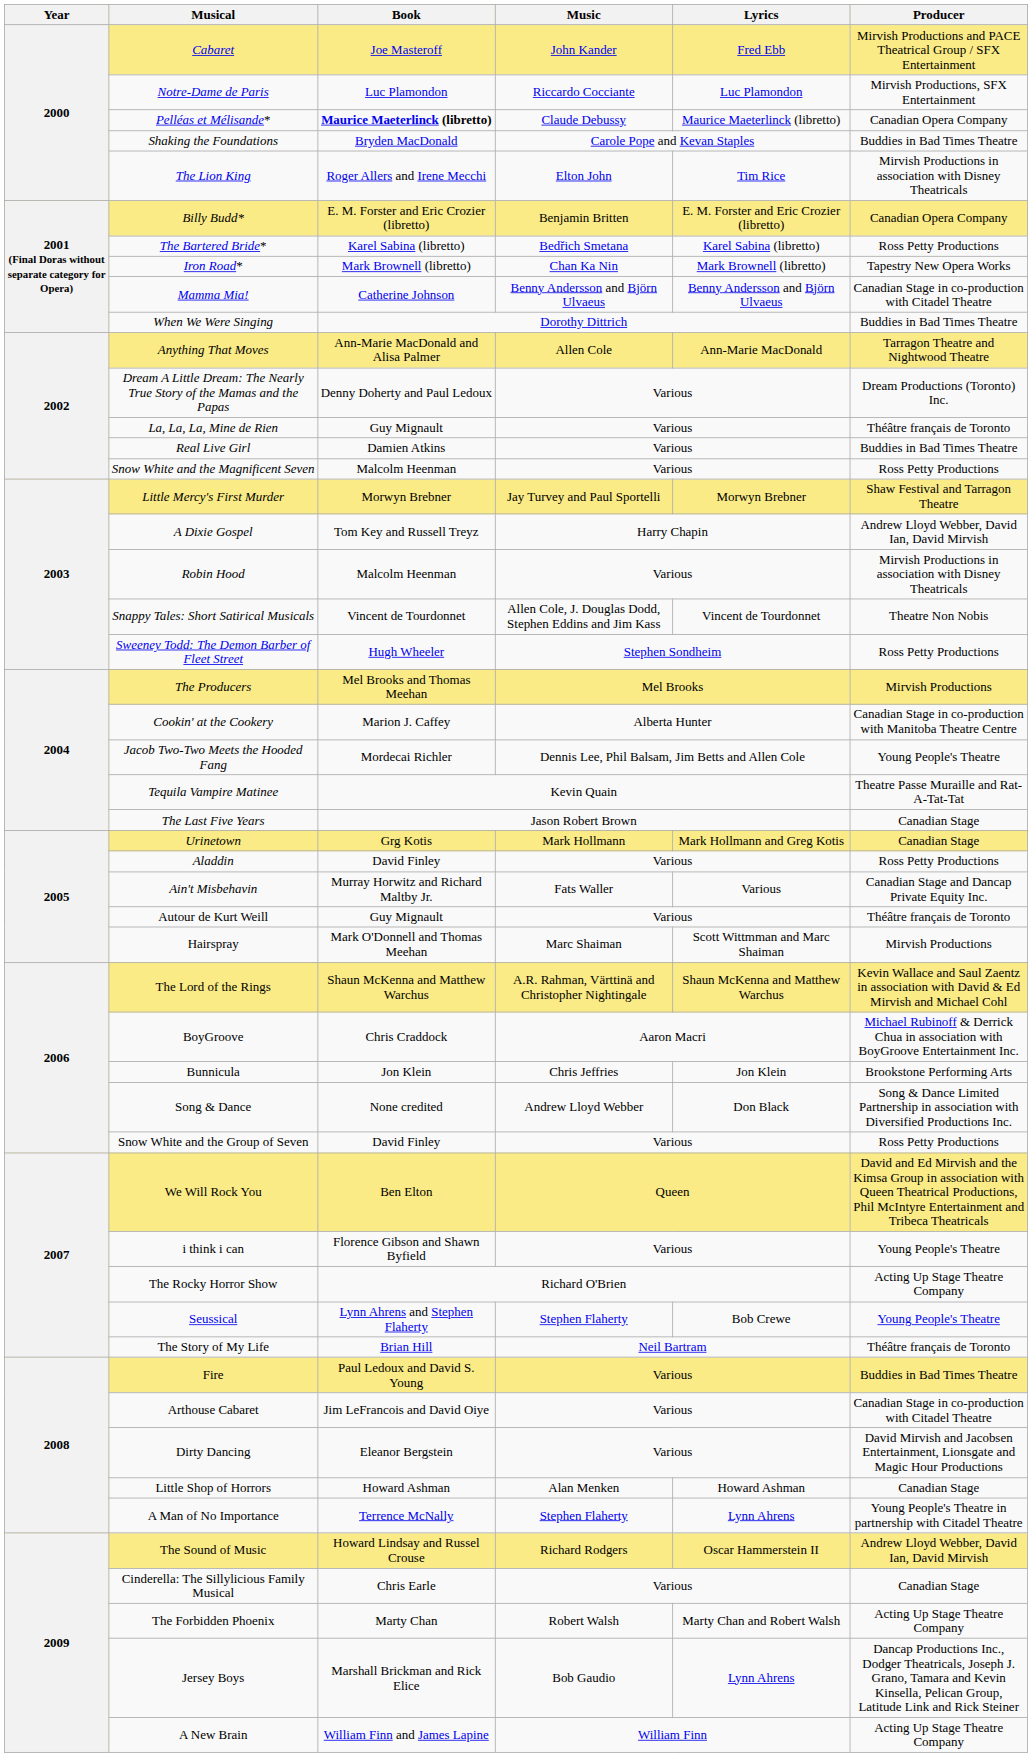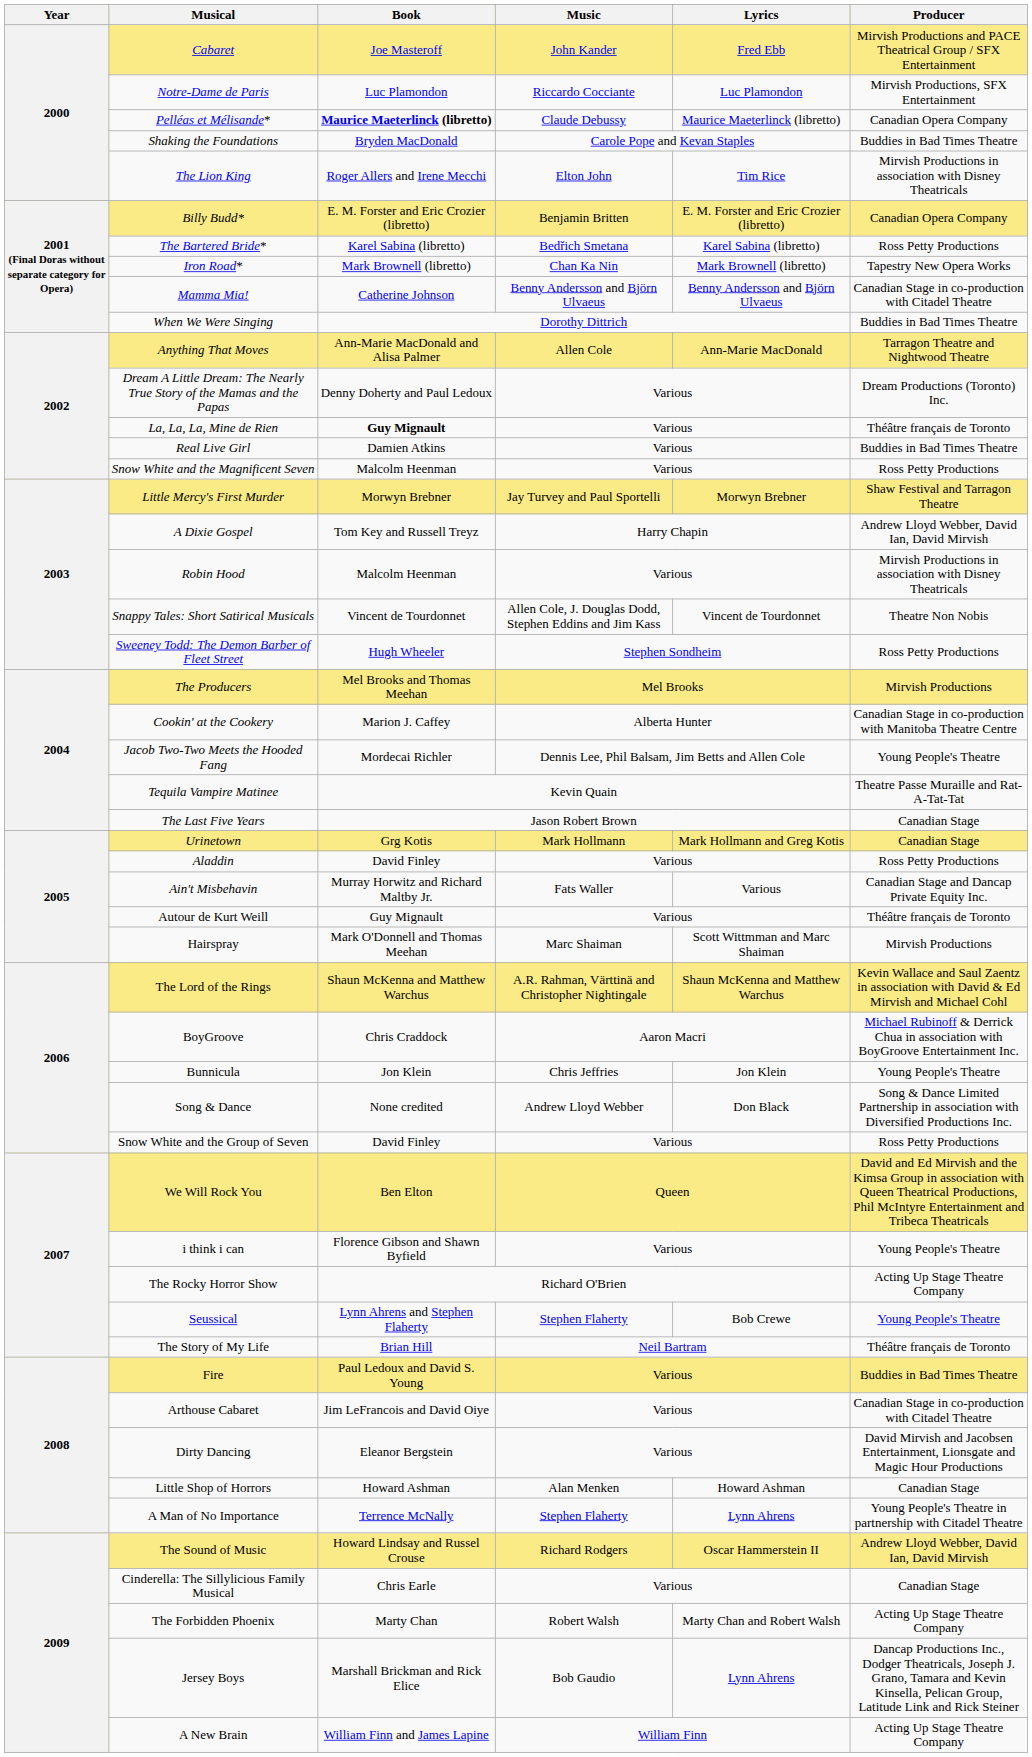 <table class="wikitable" style="width:100%; text-align:center;">
 <tr style="background:#FAEB86;">
 <th style="width:10%;">Year</th>
 <th style="width:20%;">Musical</th>
 <th style="width:17%;">Book</th>
 <th style="width:17%;">Music</th>
 <th style="width:17%;">Lyrics</th>
 <th style="width:17%;">Producer</th>
 </tr>
 <tr style="background:#FAEB86">
 <th rowspan="5"><strong>2000</strong></th>
 <td><a href='#'><em>Cabaret</em></a></td>
 <td><a href='#'>Joe Masteroff</a></td>
 <td><a href='#'>John Kander</a></td>
 <td><a href='#'>Fred Ebb</a></td>
 <td>Mirvish Productions and PACE Theatrical Group / SFX Entertainment</td>
 </tr>
 <tr>
 <td><a href='#'><em>Notre-Dame de Paris</em></a></td>
 <td><a href='#'>Luc Plamondon</a></td>
 <td><a href='#'>Riccardo Cocciante</a></td>
 <td><a href='#'>Luc Plamondon</a></td>
 <td>Mirvish Productions,  SFX Entertainment</td>
 </tr>
 <tr>
 <td><a href='#'><em>Pelléas et Mélisande</em></a>*</td>
 <td><strong><a href='#'>Maurice Maeterlinck</a> (libretto)</strong></td>
 <td><a href='#'>Claude Debussy</a></td>
 <td><a href='#'>Maurice Maeterlinck</a> (libretto)</td>
 <td>Canadian Opera Company</td>
 </tr>
 <tr>
 <td><em>Shaking the Foundations</em></td>
 <td><a href='#'>Bryden MacDonald</a></td>
 <td colspan="2"><a href='#'>Carole Pope</a> and <a href='#'>Kevan Staples</a></td>
 <td>Buddies in Bad Times Theatre</td>
 </tr>
 <tr>
 <td><a href='#'><em>The Lion King</em></a></td>
 <td><a href='#'>Roger Allers</a> and <a href='#'>Irene Mecchi</a></td>
 <td><a href='#'>Elton John</a></td>
 <td><a href='#'>Tim Rice</a></td>
 <td>Mirvish Productions in association with Disney Theatricals</td>
 </tr>
 <tr style="background:#FAEB86">
 <th rowspan="5"><strong>2001</strong><br><small>(Final Doras without separate category for Opera)</small></th>
 <td><em>Billy Budd*</em></td>
 <td>E. M. Forster and Eric Crozier (libretto)</td>
 <td>Benjamin Britten</td>
 <td>E. M. Forster and Eric Crozier (libretto)</td>
 <td>Canadian Opera Company</td>
 </tr>
 <tr>
 <td><em><a href='#'>The Bartered Bride</a></em>*</td>
 <td><a href='#'>Karel Sabina</a> (libretto)</td>
 <td><a href='#'>Bedřich Smetana</a></td>
 <td><a href='#'>Karel Sabina</a> (libretto)</td>
 <td>Ross Petty Productions</td>
 </tr>
 <tr>
 <td><a href='#'><em>Iron Road</em></a>*</td>
 <td><a href='#'>Mark Brownell</a> (libretto)</td>
 <td><a href='#'>Chan Ka Nin</a></td>
 <td><a href='#'>Mark Brownell</a> (libretto)</td>
 <td>Tapestry New Opera Works</td>
 </tr>
 <tr>
 <td><a href='#'><em>Mamma Mia!</em></a></td>
 <td><a href='#'>Catherine Johnson</a></td>
 <td><a href='#'>Benny Andersson</a> and <a href='#'>Björn Ulvaeus</a></td>
 <td><a href='#'>Benny Andersson</a> and <a href='#'>Björn Ulvaeus</a></td>
 <td>Canadian Stage in co-production with Citadel Theatre</td>
 </tr>
 <tr>
 <td><em>When We Were Singing</em></td>
 <td colspan="3"><a href='#'>Dorothy Dittrich</a></td>
 <td>Buddies in Bad Times Theatre</td>
 </tr>
 <tr style="background:#FAEB86">
 <th rowspan="5"><strong>2002</strong></th>
 <td><em>Anything That Moves</em></td>
 <td>Ann-Marie MacDonald and Alisa Palmer</td>
 <td>Allen Cole</td>
 <td>Ann-Marie MacDonald</td>
 <td>Tarragon Theatre and Nightwood Theatre</td>
 </tr>
 <tr>
 <td><em>Dream A Little Dream: The Nearly True Story of the Mamas and the Papas</em></td>
 <td>Denny Doherty and Paul Ledoux</td>
 <td colspan="2">Various</td>
 <td>Dream Productions (Toronto) Inc.</td>
 </tr>
 <tr>
 <td><em>La, La, La, Mine de Rien</em></td>
-<td>Guy Mignault</td>
+<td><strong>Guy Mignault</strong></td>
 <td colspan="2">Various</td>
 <td>Théâtre français de Toronto</td>
 </tr>
 <tr>
 <td><em>Real Live Girl</em></td>
 <td>Damien Atkins</td>
 <td colspan="2">Various</td>
 <td>Buddies in Bad Times Theatre</td>
 </tr>
 <tr>
 <td><em>Snow White and the Magnificent Seven</em></td>
 <td>Malcolm Heenman</td>
 <td colspan="2">Various</td>
 <td>Ross Petty Productions</td>
 </tr>
 <tr style="background:#FAEB86">
 <th rowspan="5"><strong>2003</strong></th>
 <td><em>Little Mercy's First Murder</em></td>
 <td>Morwyn Brebner</td>
 <td>Jay Turvey and Paul Sportelli</td>
 <td>Morwyn Brebner</td>
 <td>Shaw Festival and Tarragon Theatre</td>
 </tr>
 <tr>
 <td><em>A Dixie Gospel</em></td>
 <td>Tom Key and Russell Treyz</td>
 <td colspan="2">Harry Chapin</td>
 <td>Andrew Lloyd Webber, David Ian, David Mirvish</td>
 </tr>
 <tr>
 <td><em>Robin Hood</em></td>
 <td>Malcolm Heenman</td>
 <td colspan="2">Various</td>
 <td>Mirvish Productions in association with Disney Theatricals</td>
 </tr>
 <tr>
 <td><em>Snappy Tales: Short Satirical Musicals</em></td>
 <td>Vincent de Tourdonnet</td>
 <td>Allen Cole, J. Douglas Dodd, Stephen Eddins and Jim Kass</td>
 <td>Vincent de Tourdonnet</td>
 <td>Theatre Non Nobis</td>
 </tr>
 <tr>
 <td><em><a href='#'>Sweeney Todd: The Demon Barber of Fleet Street</a></em></td>
 <td><a href='#'>Hugh Wheeler</a></td>
 <td colspan="2"><a href='#'>Stephen Sondheim</a></td>
 <td>Ross Petty Productions</td>
 </tr>
 <tr style="background:#FAEB86">
 <th rowspan="5"><strong>2004</strong></th>
 <td><em>The Producers</em></td>
 <td>Mel Brooks and Thomas Meehan</td>
 <td colspan="2">Mel Brooks</td>
 <td>Mirvish Productions</td>
 </tr>
 <tr>
 <td><em>Cookin' at the Cookery</em></td>
 <td>Marion J. Caffey</td>
 <td colspan="2">Alberta Hunter</td>
 <td>Canadian Stage in co-production with Manitoba Theatre Centre</td>
 </tr>
 <tr>
 <td><em>Jacob Two-Two Meets the Hooded Fang</em></td>
 <td>Mordecai Richler</td>
 <td colspan="2">Dennis Lee, Phil Balsam, Jim Betts and Allen Cole</td>
 <td>Young People's Theatre</td>
 </tr>
 <tr>
 <td><em>Tequila Vampire Matinee</em></td>
 <td colspan="3">Kevin Quain</td>
 <td>Theatre Passe Muraille and Rat-A-Tat-Tat</td>
 </tr>
 <tr>
 <td><em>The Last Five Years</em></td>
 <td colspan="3">Jason Robert Brown</td>
 <td>Canadian Stage</td>
 </tr>
 <tr style="background:#FAEB86">
 <th rowspan="5"><strong>2005</strong></th>
 <td><em>Urinetown</em></td>
 <td>Grg Kotis</td>
 <td>Mark Hollmann</td>
 <td>Mark Hollmann and Greg Kotis</td>
 <td>Canadian Stage</td>
 </tr>
 <tr>
 <td><em>Aladdin</em></td>
 <td>David Finley</td>
 <td colspan="2">Various</td>
 <td>Ross Petty Productions</td>
 </tr>
 <tr>
 <td><em>Ain't Misbehavin<strong></td>
 <td>Murray Horwitz and Richard Maltby Jr.</td>
 <td>Fats Waller</td>
 <td>Various</td>
 <td>Canadian Stage and Dancap Private Equity Inc.</td>
 </tr>
 <tr>
 <td></em>Autour de Kurt Weill<em></td>
 <td>Guy Mignault</td>
 <td colspan="2">Various</td>
 <td>Théâtre français de Toronto</td>
 </tr>
 <tr>
 <td></em>Hairspray<em></td>
 <td>Mark O'Donnell and Thomas Meehan</td>
 <td>Marc Shaiman</td>
 <td>Scott Wittmman and Marc Shaiman</td>
 <td>Mirvish Productions</td>
 </tr>
 <tr style="background:#FAEB86">
 <th rowspan="5"></strong>2006<strong></th>
 <td></em>The Lord of the Rings<em></td>
 <td>Shaun McKenna and Matthew Warchus</td>
 <td>A.R. Rahman, Värttinä and Christopher Nightingale</td>
 <td>Shaun McKenna and Matthew Warchus</td>
 <td>Kevin Wallace and Saul Zaentz in association with David & Ed Mirvish and Michael Cohl</td>
 </tr>
 <tr>
 <td></em>BoyGroove<em></td>
 <td>Chris Craddock</td>
 <td colspan="2">Aaron Macri</td>
 <td><a href='#'>Michael Rubinoff</a> & Derrick Chua in association with BoyGroove Entertainment Inc.</td>
 </tr>
 <tr>
 <td></em>Bunnicula<em></td>
 <td>Jon Klein</td>
 <td>Chris Jeffries</td>
 <td>Jon Klein</td>
-<td>Brookstone Performing Arts</td>
+<td>Young People's Theatre</td>
 </tr>
 <tr>
 <td></em>Song & Dance<em></td>
 <td>None credited</td>
 <td>Andrew Lloyd Webber</td>
 <td>Don Black</td>
 <td>Song & Dance Limited Partnership in association with Diversified Productions Inc.</td>
 </tr>
 <tr>
 <td></em>Snow White and the Group of Seven<em></td>
 <td>David Finley</td>
 <td colspan="2">Various</td>
 <td>Ross Petty Productions</td>
 </tr>
 <tr style="background:#FAEB86">
 <th rowspan="5"></strong>2007<strong></th>
 <td></em>We Will Rock You<em></td>
 <td>Ben Elton</td>
 <td colspan="2">Queen</td>
 <td>David and Ed Mirvish and the Kimsa Group in association with Queen Theatrical Productions, Phil McIntyre Entertainment and Tribeca Theatricals</td>
 </tr>
 <tr>
 <td></em>i think i can<em></td>
 <td>Florence Gibson and Shawn Byfield</td>
 <td colspan="2">Various</td>
 <td>Young People's Theatre</td>
 </tr>
 <tr>
 <td></em>The Rocky Horror Show<em></td>
 <td colspan="3">Richard O'Brien</td>
 <td>Acting Up Stage Theatre Company</td>
 </tr>
 <tr>
 <td></em><a href='#'>Seussical</a><em></td>
 <td><a href='#'>Lynn Ahrens</a> and <a href='#'>Stephen Flaherty</a></td>
 <td><a href='#'>Stephen Flaherty</a></td>
 <td>Bob Crewe</td>
 <td><a href='#'>Young People's Theatre</a></td>
 </tr>
 <tr>
 <td></em>The Story of My Life<em></td>
 <td><a href='#'>Brian Hill</a></td>
 <td colspan="2"><a href='#'>Neil Bartram</a></td>
 <td>Théâtre français de Toronto</td>
 </tr>
 <tr style="background:#FAEB86">
 <th rowspan="5"></strong>2008<strong></th>
 <td></em>Fire<em></td>
 <td>Paul Ledoux and David S. Young</td>
 <td colspan="2">Various</td>
 <td>Buddies in Bad Times Theatre</td>
 </tr>
 <tr>
 <td></em>Arthouse Cabaret<em></td>
 <td>Jim LeFrancois and David Oiye</td>
 <td colspan="2">Various</td>
 <td>Canadian Stage in co-production with Citadel Theatre</td>
 </tr>
 <tr>
 <td></em>Dirty Dancing<em></td>
 <td>Eleanor Bergstein</td>
 <td colspan="2">Various</td>
 <td>David Mirvish and Jacobsen Entertainment, Lionsgate and Magic Hour Productions</td>
 </tr>
 <tr>
 <td></em>Little Shop of Horrors<em></td>
 <td>Howard Ashman</td>
 <td>Alan Menken</td>
 <td>Howard Ashman</td>
 <td>Canadian Stage</td>
 </tr>
 <tr>
 <td></em>A Man of No Importance<em></td>
 <td><a href='#'>Terrence McNally</a></td>
 <td><a href='#'>Stephen Flaherty</a></td>
 <td><a href='#'>Lynn Ahrens</a></td>
 <td>Young People's Theatre in partnership with Citadel Theatre</td>
 </tr>
 <tr style="background:#FAEB86">
 <th rowspan="5"></strong>2009<strong></th>
 <td></em>The Sound of Music<em></td>
 <td>Howard Lindsay and Russel Crouse</td>
 <td>Richard Rodgers</td>
 <td>Oscar Hammerstein II</td>
 <td>Andrew Lloyd Webber, David Ian, David Mirvish</td>
 </tr>
 <tr>
 <td></em>Cinderella: The Sillylicious Family Musical<em></td>
 <td>Chris Earle</td>
 <td colspan="2">Various</td>
 <td>Canadian Stage</td>
 </tr>
 <tr>
 <td></em>The Forbidden Phoenix<em></td>
 <td>Marty Chan</td>
 <td>Robert Walsh</td>
 <td>Marty Chan and Robert Walsh</td>
 <td>Acting Up Stage Theatre Company</td>
 </tr>
 <tr>
 <td></em>Jersey Boys<em></td>
 <td>Marshall Brickman and Rick Elice</td>
 <td>Bob Gaudio</td>
 <td><a href='#'>Lynn Ahrens</a></td>
 <td>Dancap Productions Inc., Dodger Theatricals, Joseph J. Grano, Tamara and Kevin Kinsella, Pelican Group, Latitude Link and Rick Steiner</td>
 </tr>
 <tr>
 <td></em>A New Brain<em></td>
 <td><a href='#'>William Finn</a> and <a href='#'>James Lapine</a></td>
 <td colspan="2"><a href='#'>William Finn</a></td>
 <td>Acting Up Stage Theatre Company</td>
 </tr>
 </table>
